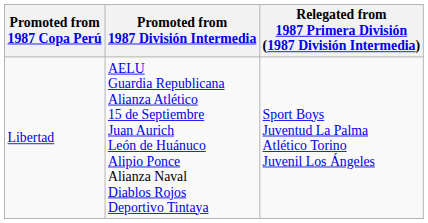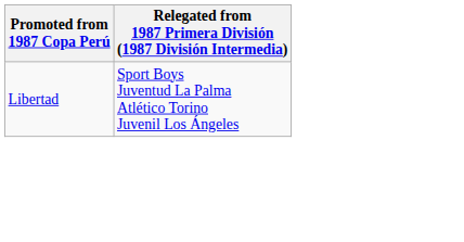 <table class="wikitable">
 <tr>
 <th>Promoted from<br><a href='#'>1987 Copa Perú</a></th>
-<th>Promoted from<br><a href='#'>1987 División Intermedia</a></th>
 <th>Relegated from<br><a href='#'>1987 Primera División</a><br>(<a href='#'>1987 División Intermedia</a>)</th>
 </tr>
 <tr>
 <td> <a href='#'>Libertad</a> </td>
-<td> <a href='#'>AELU</a> <br> <a href='#'>Guardia Republicana</a> <br> <a href='#'>Alianza Atlético</a> <br> <a href='#'>15 de Septiembre</a> <br> <a href='#'>Juan Aurich</a> <br> <a href='#'>León de Huánuco</a> <br> <a href='#'>Alipio Ponce</a> <br> Alianza Naval <br> <a href='#'>Diablos Rojos</a> <br> <a href='#'>Deportivo Tintaya</a> </td>
 <td> <a href='#'>Sport Boys</a> <br> <a href='#'>Juventud La Palma</a> <br> <a href='#'>Atlético Torino</a> <br> <a href='#'>Juvenil Los Ángeles</a> </td>
 </tr>
 </table>
